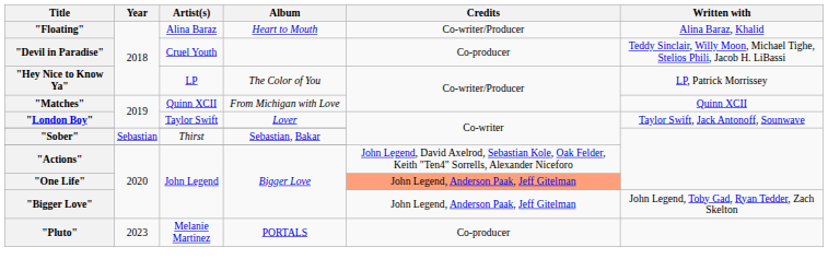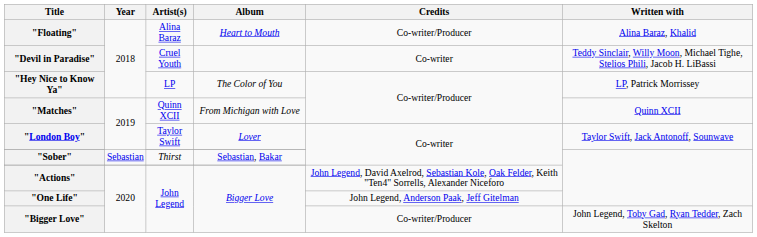 <table class="wikitable plainrowheaders" style="text-align:center;">
 <tr>
 <th scope="col" style="width:160px;">Title</th>
 <th scope="col">Year</th>
 <th scope="col">Artist(s)</th>
 <th scope="col" style="width:180px;">Album</th>
 <th scope="col">Credits</th>
 <th scope="col">Written with</th>
 </tr>
 <tr>
 <th scope="row">"Floating"<br></th>
 <td rowspan="3">2018</td>
 <td><a href='#'>Alina Baraz</a></td>
 <td><em><a href='#'>Heart to Mouth</a></em></td>
 <td>Co-writer/Producer</td>
 <td><a href='#'>Alina Baraz</a>, <a href='#'>Khalid</a></td>
 </tr>
 <tr>
 <th scope="row">"Devil in Paradise"</th>
 <td><a href='#'>Cruel Youth</a></td>
 <td></td>
-<td>Co-producer</td>
+<td>Co-writer</td>
 <td><a href='#'>Teddy Sinclair</a>, <a href='#'>Willy Moon</a>, Michael Tighe, <a href='#'>Stelios Phili</a>, Jacob H. LiBassi</td>
 </tr>
 <tr>
 <th scope="row">"Hey Nice to Know Ya"</th>
 <td><a href='#'>LP</a></td>
 <td><em>The Color of You</em></td>
 <td rowspan="2">Co-writer/Producer</td>
 <td><a href='#'>LP</a>, Patrick Morrissey</td>
 </tr>
 <tr>
 <th scope="row">"Matches"</th>
 <td rowspan="3">2019</td>
 <td><a href='#'>Quinn XCII</a></td>
 <td><em>From Michigan with Love</em></td>
 <td><a href='#'>Quinn XCII</a></td>
 </tr>
 <tr>
 <th scope="row">"<a href='#'>London Boy</a>"</th>
 <td><a href='#'>Taylor Swift</a></td>
 <td><em><a href='#'>Lover</a></em></td>
 <td rowspan="4">Co-writer</td>
 <td><a href='#'>Taylor Swift</a>, <a href='#'>Jack Antonoff</a>, <a href='#'>Sounwave</a></td>
 </tr>
 <tr>
 </tr>
 <tr>
 <th scope="row">"Sober"</th>
 <td><a href='#'>Sebastian</a></td>
 <td><em>Thirst</em></td>
 <td><a href='#'>Sebastian</a>, <a href='#'>Bakar</a></td>
 </tr>
 <tr>
 </tr>
 <tr>
 <th scope="row">"Actions"</th>
 <td rowspan="3">2020</td>
 <td rowspan="3"><a href='#'>John Legend</a></td>
 <td rowspan="3"><em><a href='#'>Bigger Love</a></em></td>
 <td><a href='#'>John Legend</a>, David Axelrod, <a href='#'>Sebastian Kole</a>, <a href='#'>Oak Felder</a>, Keith "Ten4" Sorrells, Alexander Niceforo</td>
 </tr>
 <tr>
 <th scope="row">"One Life"</th>
-<td style="background: lightsalmon;">John Legend, <a href='#'>Anderson Paak</a>, <a href='#'>Jeff Gitelman</a></td>
+<td>John Legend, <a href='#'>Anderson Paak</a>, <a href='#'>Jeff Gitelman</a></td>
 </tr>
 <tr>
 <th scope="row">"Bigger Love"</th>
-<td>John Legend, <a href='#'>Anderson Paak</a>, <a href='#'>Jeff Gitelman</a></td>
+<td>Co-writer/Producer</td>
 <td>John Legend, <a href='#'>Toby Gad</a>, <a href='#'>Ryan Tedder</a>, Zach Skelton</td>
 </tr>
-<tr>
-<th scope="row">"Pluto"</th>
-<td>2023</td>
-<td><a href='#'>Melanie Martinez</a></td>
-<td><a href='#'>PORTALS</a></td>
-<td>Co-producer</td>
-<td></td>
-</tr>
 </table>
